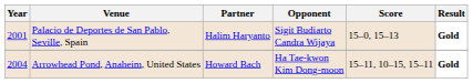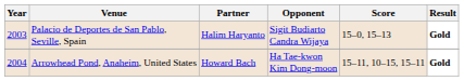 <table class="sortable wikitable" style="font-size: 90%;">
 <tr>
 <th>Year</th>
 <th>Venue</th>
 <th>Partner</th>
 <th>Opponent</th>
 <th>Score</th>
 <th>Result</th>
 </tr>
 <tr style="background:#F3E6D7">
-<td align="center"><a href='#'>2001</a></td>
+<td align="center"><a href='#'>2003</a></td>
 <td align="left"><a href='#'>Palacio de Deportes de San Pablo</a>,<br><a href='#'>Seville</a>, Spain</td>
 <td align="left"> <a href='#'>Halim Haryanto</a></td>
 <td align="left"> <a href='#'>Sigit Budiarto</a><br> <a href='#'>Candra Wijaya</a></td>
 <td align="left">15–0, 15–13</td>
 <td style="text-align:left; background:white"> <strong>Gold</strong></td>
 </tr>
 <tr>
 </tr>
 <tr style="background:#F3E6D7">
 <td align="center"><a href='#'>2004</a></td>
 <td align="left"><a href='#'>Arrowhead Pond</a>, <a href='#'>Anaheim</a>, United States</td>
 <td align="left"> <a href='#'>Howard Bach</a></td>
 <td align="left"> <a href='#'>Ha Tae-kwon</a><br> <a href='#'>Kim Dong-moon</a></td>
 <td align="left">15–11, 10–15, 15–11</td>
 <td style="text-align:left; background:white"> <strong>Gold</strong></td>
 </tr>
 </table>
